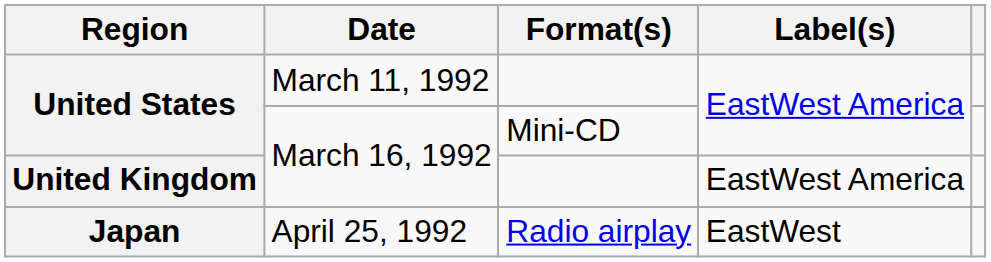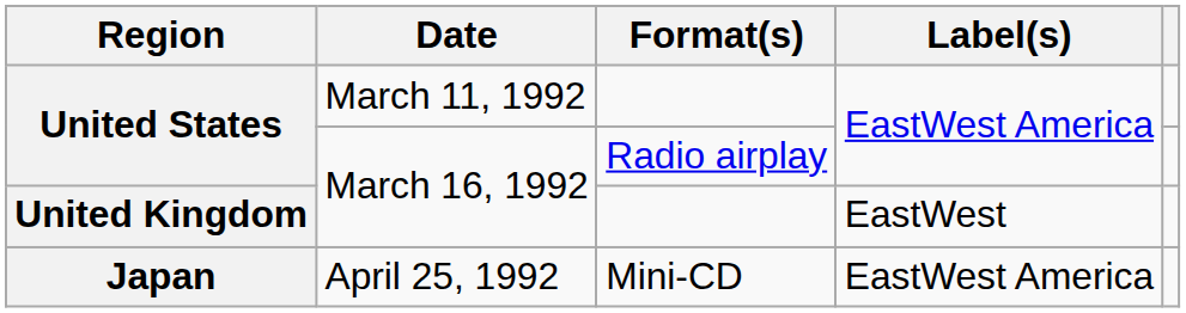 <table class="wikitable plainrowheaders">
 <tr>
 <th scope="col">Region</th>
 <th scope="col">Date</th>
 <th scope="col">Format(s)</th>
 <th scope="col">Label(s)</th>
 <th scope="col"></th>
 </tr>
 <tr>
 <th rowspan="2" scope="row">United States</th>
 <td>March 11, 1992</td>
 <td></td>
 <td rowspan="2"><a href='#'>EastWest America</a></td>
 <td></td>
 </tr>
 <tr>
 <td rowspan="2">March 16, 1992</td>
-<td>Mini-CD</td>
+<td><a href='#'>Radio airplay</a></td>
 <td></td>
 </tr>
 <tr>
 <th scope="row">United Kingdom</th>
 <td></td>
-<td>EastWest America</td>
+<td>EastWest</td>
 <td></td>
 </tr>
 <tr>
 <th scope="row">Japan</th>
 <td>April 25, 1992</td>
-<td><a href='#'>Radio airplay</a></td>
-<td>EastWest</td>
+<td>Mini-CD</td>
+<td>EastWest America</td>
 <td></td>
 </tr>
 </table>
